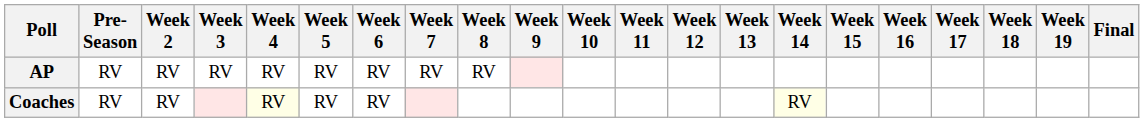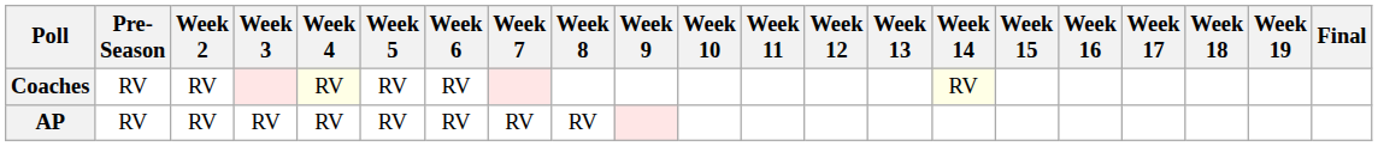 <table class="wikitable" style="white-space:nowrap;font-size:90%">
 <tr>
 <th>Poll</th>
 <th>Pre-<br>Season</th>
 <th>Week<br>2</th>
 <th>Week<br>3</th>
 <th>Week<br>4</th>
 <th>Week<br>5</th>
 <th>Week<br>6</th>
 <th>Week<br>7</th>
 <th>Week<br>8</th>
 <th>Week<br>9</th>
 <th>Week<br>10</th>
 <th>Week<br>11</th>
 <th>Week<br>12</th>
 <th>Week<br>13</th>
 <th>Week<br>14</th>
 <th>Week<br>15</th>
 <th>Week<br>16</th>
 <th>Week<br>17</th>
 <th>Week<br>18</th>
 <th>Week<br>19</th>
 <th>Final</th>
 </tr>
 <tr style="text-align:center;">
+<th>Coaches</th>
+<td style="background:#FFF;">RV</td>
+<td style="background:#FFF;">RV</td>
+<td style="background:#FFE6E6;"></td>
+<td style="background:#FFFFE6;">RV</td>
+<td style="background:#FFF;">RV</td>
+<td style="background:#FFF;">RV</td>
+<td style="background:#FFE6E6;"></td>
+<td style="background:#FFF;"></td>
+<td style="background:#FFF;"></td>
+<td style="background:#FFF;"></td>
+<td style="background:#FFF;"></td>
+<td style="background:#FFF;"></td>
+<td style="background:#FFF;"></td>
+<td style="background:#FFFFE6;">RV</td>
+<td style="background:#FFF;"></td>
+<td style="background:#FFF;"></td>
+<td style="background:#FFF;"></td>
+<td style="background:#FFF;"></td>
+<td style="background:#FFF;"></td>
+<td style="background:#FFF;"></td>
+</tr>
+<tr style="text-align:center;">
 <th>AP</th>
 <td style="background:#FFF;">RV</td>
 <td style="background:#FFF;">RV</td>
 <td style="background:#FFF;">RV</td>
 <td style="background:#FFF;">RV</td>
 <td style="background:#FFF;">RV</td>
 <td style="background:#FFF;">RV</td>
 <td style="background:#FFF;">RV</td>
 <td style="background:#FFF;">RV</td>
 <td style="background:#FFE6E6;"></td>
 <td style="background:#FFF;"></td>
 <td style="background:#FFF;"></td>
 <td style="background:#FFF;"></td>
 <td style="background:#FFF;"></td>
 <td style="background:#FFF;"></td>
 <td style="background:#FFF;"></td>
 <td style="background:#FFF;"></td>
 <td style="background:#FFF;"></td>
 <td style="background:#FFF;"></td>
 <td style="background:#FFF;"></td>
 <td style="background:#FFF;"></td>
 </tr>
-<tr style="text-align:center;">
-<th>Coaches</th>
-<td style="background:#FFF;">RV</td>
-<td style="background:#FFF;">RV</td>
-<td style="background:#FFE6E6;"></td>
-<td style="background:#FFFFE6;">RV</td>
-<td style="background:#FFF;">RV</td>
-<td style="background:#FFF;">RV</td>
-<td style="background:#FFE6E6;"></td>
-<td style="background:#FFF;"></td>
-<td style="background:#FFF;"></td>
-<td style="background:#FFF;"></td>
-<td style="background:#FFF;"></td>
-<td style="background:#FFF;"></td>
-<td style="background:#FFF;"></td>
-<td style="background:#FFFFE6;">RV</td>
-<td style="background:#FFF;"></td>
-<td style="background:#FFF;"></td>
-<td style="background:#FFF;"></td>
-<td style="background:#FFF;"></td>
-<td style="background:#FFF;"></td>
-<td style="background:#FFF;"></td>
-</tr>
 </table>
